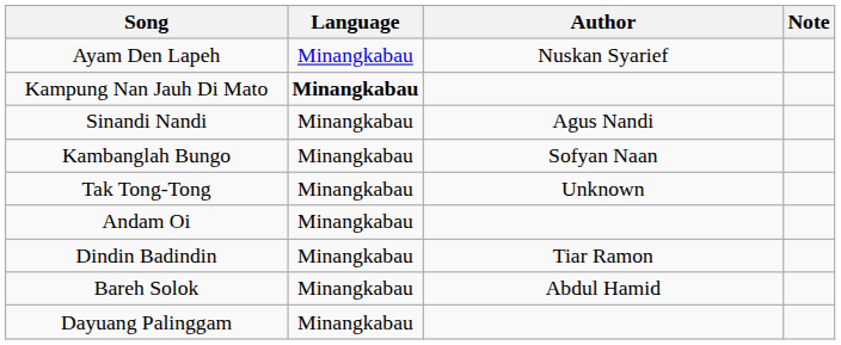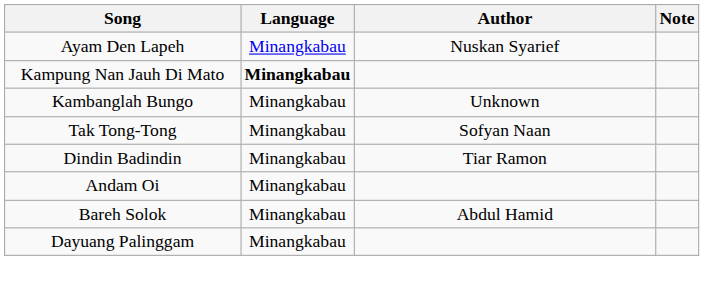 <table class="wikitable" style="width:50%;text-align:center">
 <tr>
 <th style="width:35%">Song</th>
 <th style="width:10%">Language</th>
 <th style="width:45%">Author</th>
 <th style="width:5%">Note</th>
 </tr>
 <tr>
 <td>Ayam Den Lapeh</td>
 <td><a href='#'>Minangkabau</a></td>
 <td>Nuskan Syarief</td>
 <td></td>
 </tr>
 <tr>
 <td>Kampung Nan Jauh Di Mato</td>
 <td><strong>Minangkabau</strong></td>
 <td></td>
 <td></td>
 </tr>
 <tr>
-<td>Sinandi Nandi</td>
+<td>Kambanglah Bungo</td>
 <td>Minangkabau</td>
-<td>Agus Nandi</td>
+<td>Unknown</td>
 <td></td>
 </tr>
 <tr>
-<td>Kambanglah Bungo</td>
+<td>Tak Tong-Tong</td>
 <td>Minangkabau</td>
 <td>Sofyan Naan</td>
 <td></td>
 </tr>
 <tr>
-<td>Tak Tong-Tong</td>
+<td>Dindin Badindin</td>
 <td>Minangkabau</td>
-<td>Unknown</td>
+<td>Tiar Ramon</td>
 <td></td>
 </tr>
 <tr>
 <td>Andam Oi</td>
 <td>Minangkabau</td>
 <td></td>
-<td></td>
-</tr>
-<tr>
-<td>Dindin Badindin</td>
-<td>Minangkabau</td>
-<td>Tiar Ramon</td>
 <td></td>
 </tr>
 <tr>
 <td>Bareh Solok</td>
 <td>Minangkabau</td>
 <td>Abdul Hamid</td>
 <td></td>
 </tr>
 <tr>
 <td>Dayuang Palinggam</td>
 <td>Minangkabau</td>
 <td></td>
 <td></td>
 </tr>
 </table>
